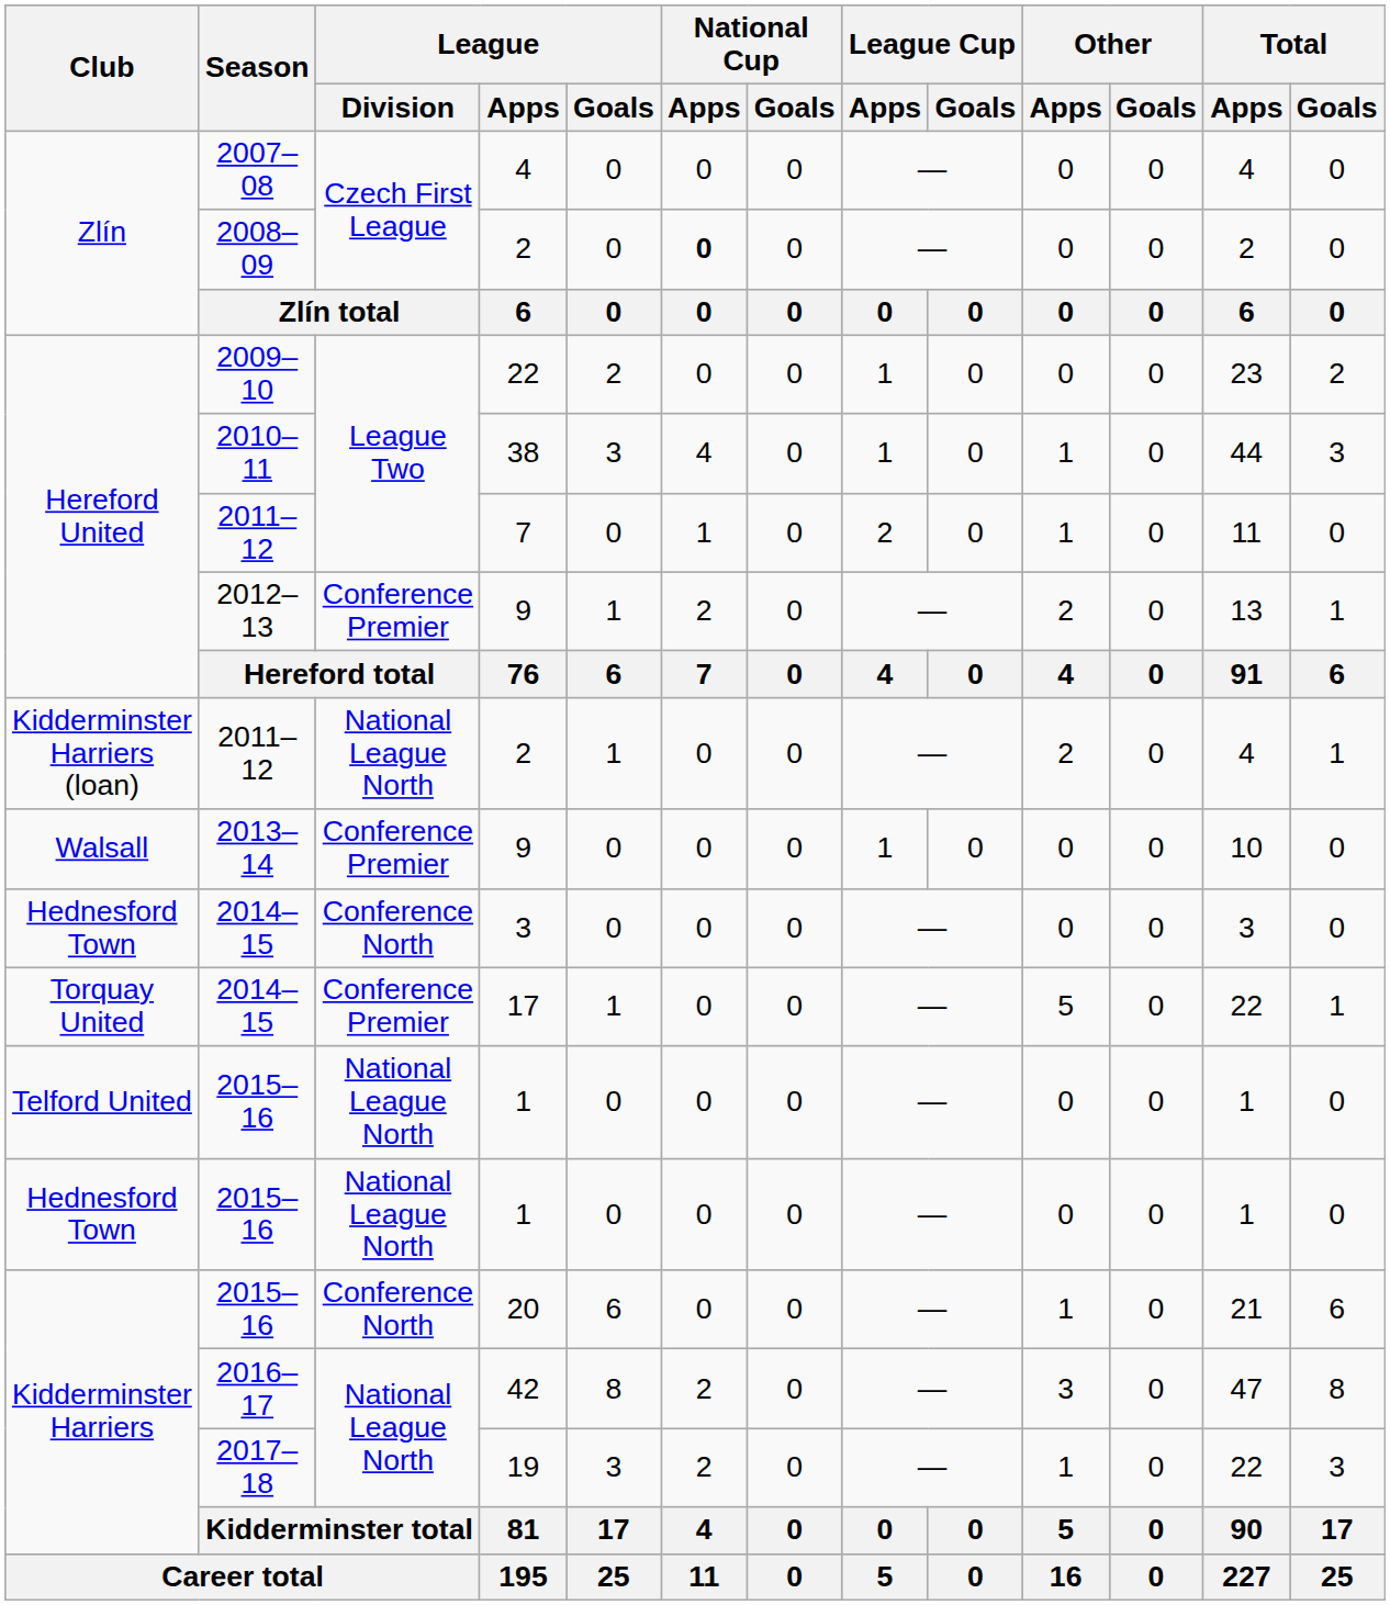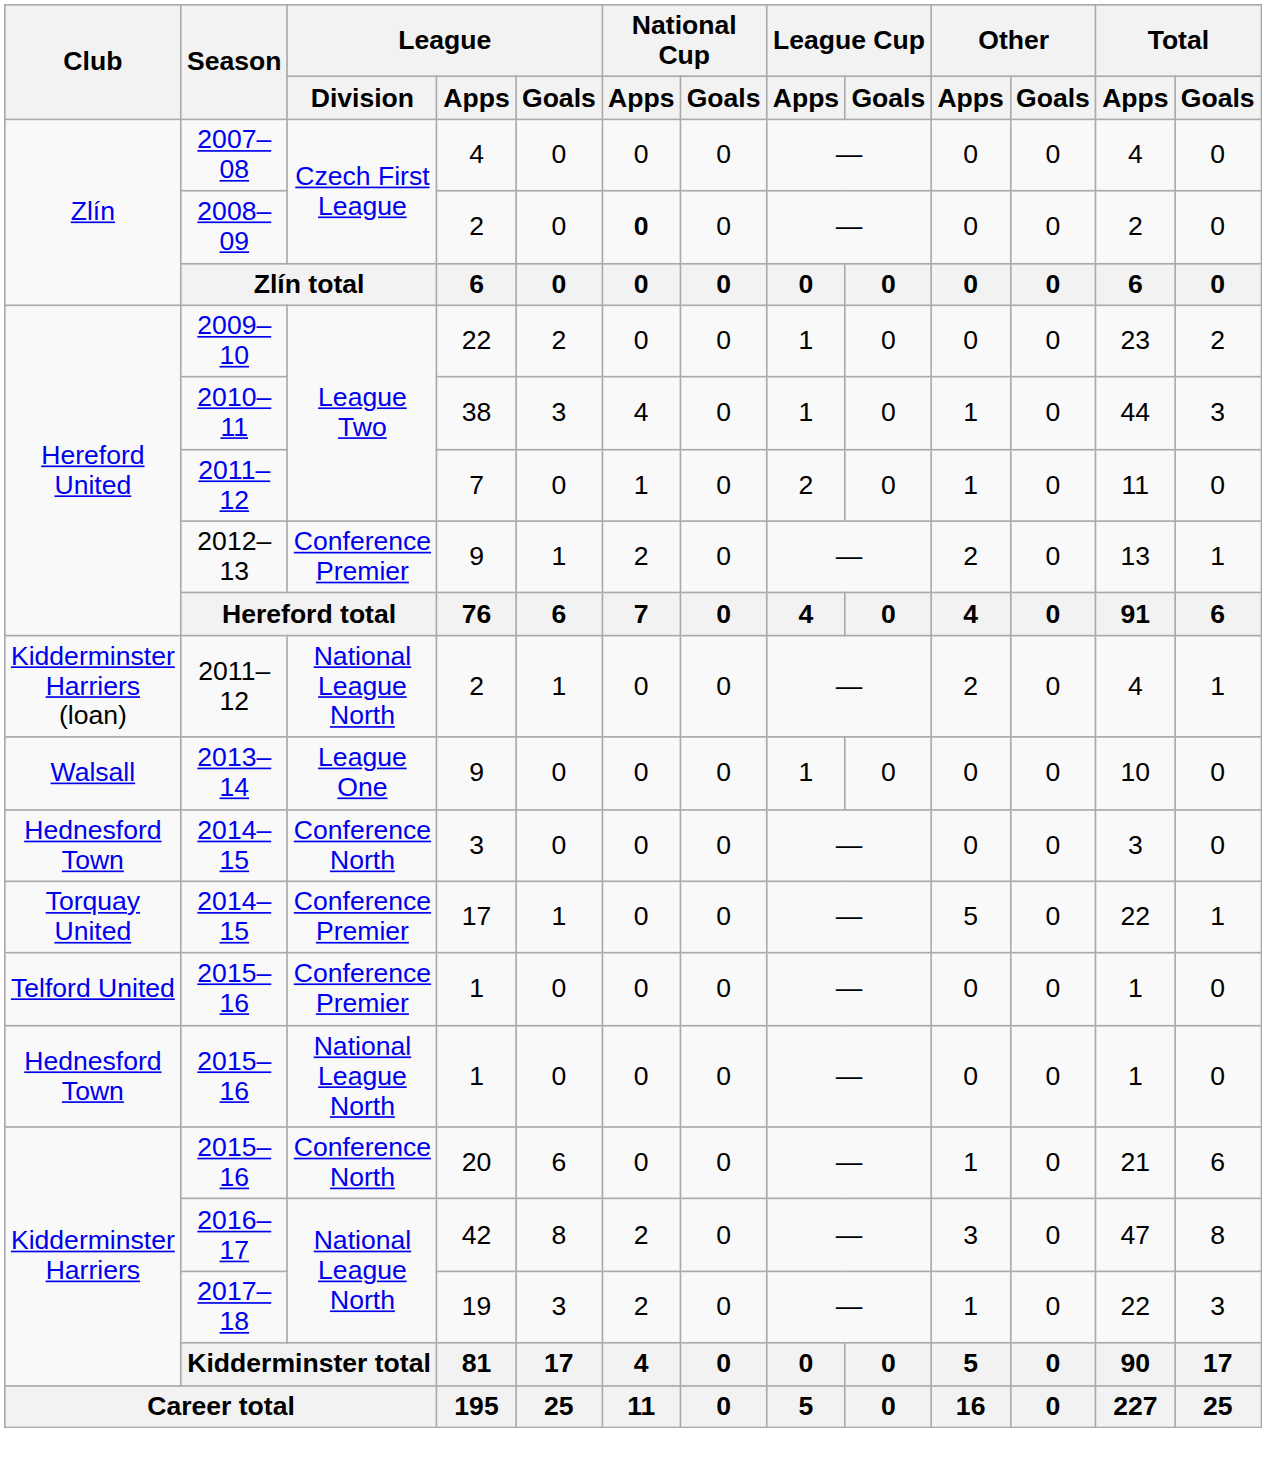 <table class="wikitable" style="text-align:center">
 <tr>
 <th rowspan="2">Club</th>
 <th rowspan="2">Season</th>
 <th colspan="3">League</th>
 <th colspan="2">National Cup</th>
 <th colspan="2">League Cup</th>
 <th colspan="2">Other</th>
 <th colspan="2">Total</th>
 </tr>
 <tr>
 <th>Division</th>
 <th>Apps</th>
 <th>Goals</th>
 <th>Apps</th>
 <th>Goals</th>
 <th>Apps</th>
 <th>Goals</th>
 <th>Apps</th>
 <th>Goals</th>
 <th>Apps</th>
 <th>Goals</th>
 </tr>
 <tr>
 <td rowspan="3"><a href='#'>Zlín</a></td>
 <td><a href='#'>2007–08</a></td>
 <td rowspan="2"><a href='#'>Czech First League</a></td>
 <td>4</td>
 <td>0</td>
 <td>0</td>
 <td>0</td>
 <td colspan="2">—</td>
 <td>0</td>
 <td>0</td>
 <td>4</td>
 <td>0</td>
 </tr>
 <tr>
 <td><a href='#'>2008–09</a></td>
 <td>2</td>
 <td>0</td>
 <td><strong>0</strong></td>
 <td>0</td>
 <td colspan="2">—</td>
 <td>0</td>
 <td>0</td>
 <td>2</td>
 <td>0</td>
 </tr>
 <tr>
 <th colspan="2">Zlín total</th>
 <th>6</th>
 <th>0</th>
 <th>0</th>
 <th>0</th>
 <th>0</th>
 <th>0</th>
 <th>0</th>
 <th>0</th>
 <th>6</th>
 <th>0</th>
 </tr>
 <tr>
 <td rowspan="5"><a href='#'>Hereford United</a></td>
 <td><a href='#'>2009–10</a></td>
 <td rowspan="3"><a href='#'>League Two</a></td>
 <td>22</td>
 <td>2</td>
 <td>0</td>
 <td>0</td>
 <td>1</td>
 <td>0</td>
 <td>0</td>
 <td>0</td>
 <td>23</td>
 <td>2</td>
 </tr>
 <tr>
 <td><a href='#'>2010–11</a></td>
 <td>38</td>
 <td>3</td>
 <td>4</td>
 <td>0</td>
 <td>1</td>
 <td>0</td>
 <td>1</td>
 <td>0</td>
 <td>44</td>
 <td>3</td>
 </tr>
 <tr>
 <td><a href='#'>2011–12</a></td>
 <td>7</td>
 <td>0</td>
 <td>1</td>
 <td>0</td>
 <td>2</td>
 <td>0</td>
 <td>1</td>
 <td>0</td>
 <td>11</td>
 <td>0</td>
 </tr>
 <tr>
 <td>2012–13</td>
 <td><a href='#'>Conference Premier</a></td>
 <td>9</td>
 <td>1</td>
 <td>2</td>
 <td>0</td>
 <td colspan="2">—</td>
 <td>2</td>
 <td>0</td>
 <td>13</td>
 <td>1</td>
 </tr>
 <tr>
 <th colspan="2">Hereford total</th>
 <th>76</th>
 <th>6</th>
 <th>7</th>
 <th>0</th>
 <th>4</th>
 <th>0</th>
 <th>4</th>
 <th>0</th>
 <th>91</th>
 <th>6</th>
 </tr>
 <tr>
 <td><a href='#'>Kidderminster Harriers</a> (loan)</td>
 <td>2011–12</td>
 <td><a href='#'>National League North</a></td>
 <td>2</td>
 <td>1</td>
 <td>0</td>
 <td>0</td>
 <td colspan="2">—</td>
 <td>2</td>
 <td>0</td>
 <td>4</td>
 <td>1</td>
 </tr>
 <tr>
 <td><a href='#'>Walsall</a></td>
 <td><a href='#'>2013–14</a></td>
-<td><a href='#'>Conference Premier</a></td>
+<td><a href='#'>League One</a></td>
 <td>9</td>
 <td>0</td>
 <td>0</td>
 <td>0</td>
 <td>1</td>
 <td>0</td>
 <td>0</td>
 <td>0</td>
 <td>10</td>
 <td>0</td>
 </tr>
 <tr>
 <td><a href='#'>Hednesford Town</a></td>
 <td><a href='#'>2014–15</a></td>
 <td><a href='#'>Conference North</a></td>
 <td>3</td>
 <td>0</td>
 <td>0</td>
 <td>0</td>
 <td colspan="2">—</td>
 <td>0</td>
 <td>0</td>
 <td>3</td>
 <td>0</td>
 </tr>
 <tr>
 <td><a href='#'>Torquay United</a></td>
 <td><a href='#'>2014–15</a></td>
 <td><a href='#'>Conference Premier</a></td>
 <td>17</td>
 <td>1</td>
 <td>0</td>
 <td>0</td>
 <td colspan="2">—</td>
 <td>5</td>
 <td>0</td>
 <td>22</td>
 <td>1</td>
 </tr>
 <tr>
 <td><a href='#'>Telford United</a></td>
 <td><a href='#'>2015–16</a></td>
-<td><a href='#'>National League North</a></td>
+<td><a href='#'>Conference Premier</a></td>
 <td>1</td>
 <td>0</td>
 <td>0</td>
 <td>0</td>
 <td colspan="2">—</td>
 <td>0</td>
 <td>0</td>
 <td>1</td>
 <td>0</td>
 </tr>
 <tr>
 <td><a href='#'>Hednesford Town</a></td>
 <td><a href='#'>2015–16</a></td>
 <td><a href='#'>National League North</a></td>
 <td>1</td>
 <td>0</td>
 <td>0</td>
 <td>0</td>
 <td colspan="2">—</td>
 <td>0</td>
 <td>0</td>
 <td>1</td>
 <td>0</td>
 </tr>
 <tr>
 <td rowspan="4"><a href='#'>Kidderminster Harriers</a></td>
 <td><a href='#'>2015–16</a></td>
 <td><a href='#'>Conference North</a></td>
 <td>20</td>
 <td>6</td>
 <td>0</td>
 <td>0</td>
 <td colspan="2">—</td>
 <td>1</td>
 <td>0</td>
 <td>21</td>
 <td>6</td>
 </tr>
 <tr>
 <td><a href='#'>2016–17</a></td>
 <td rowspan="2"><a href='#'>National League North</a></td>
 <td>42</td>
 <td>8</td>
 <td>2</td>
 <td>0</td>
 <td colspan="2">—</td>
 <td>3</td>
 <td>0</td>
 <td>47</td>
 <td>8</td>
 </tr>
 <tr>
 <td><a href='#'>2017–18</a></td>
 <td>19</td>
 <td>3</td>
 <td>2</td>
 <td>0</td>
 <td colspan="2">—</td>
 <td>1</td>
 <td>0</td>
 <td>22</td>
 <td>3</td>
 </tr>
 <tr>
 <th colspan="2">Kidderminster total</th>
 <th>81</th>
 <th>17</th>
 <th>4</th>
 <th>0</th>
 <th>0</th>
 <th>0</th>
 <th>5</th>
 <th>0</th>
 <th>90</th>
 <th>17</th>
 </tr>
 <tr>
 <th colspan="3">Career total</th>
 <th>195</th>
 <th>25</th>
 <th>11</th>
 <th>0</th>
 <th>5</th>
 <th>0</th>
 <th>16</th>
 <th>0</th>
 <th>227</th>
 <th>25</th>
 </tr>
 </table>
